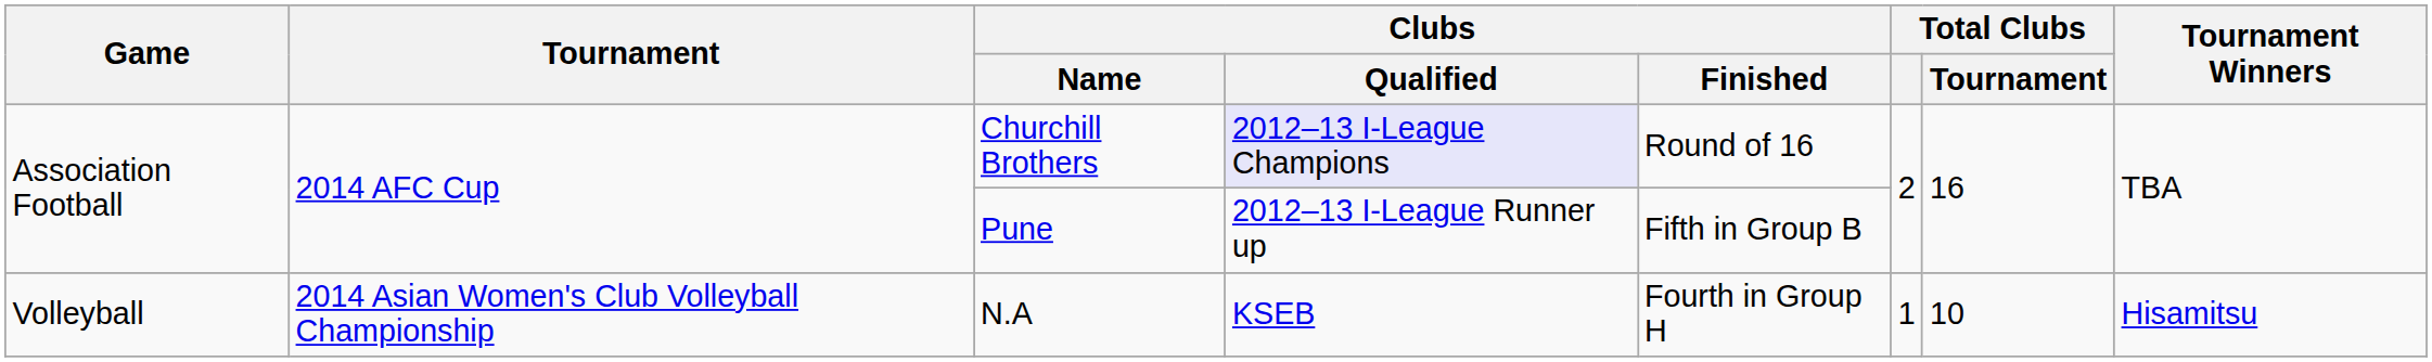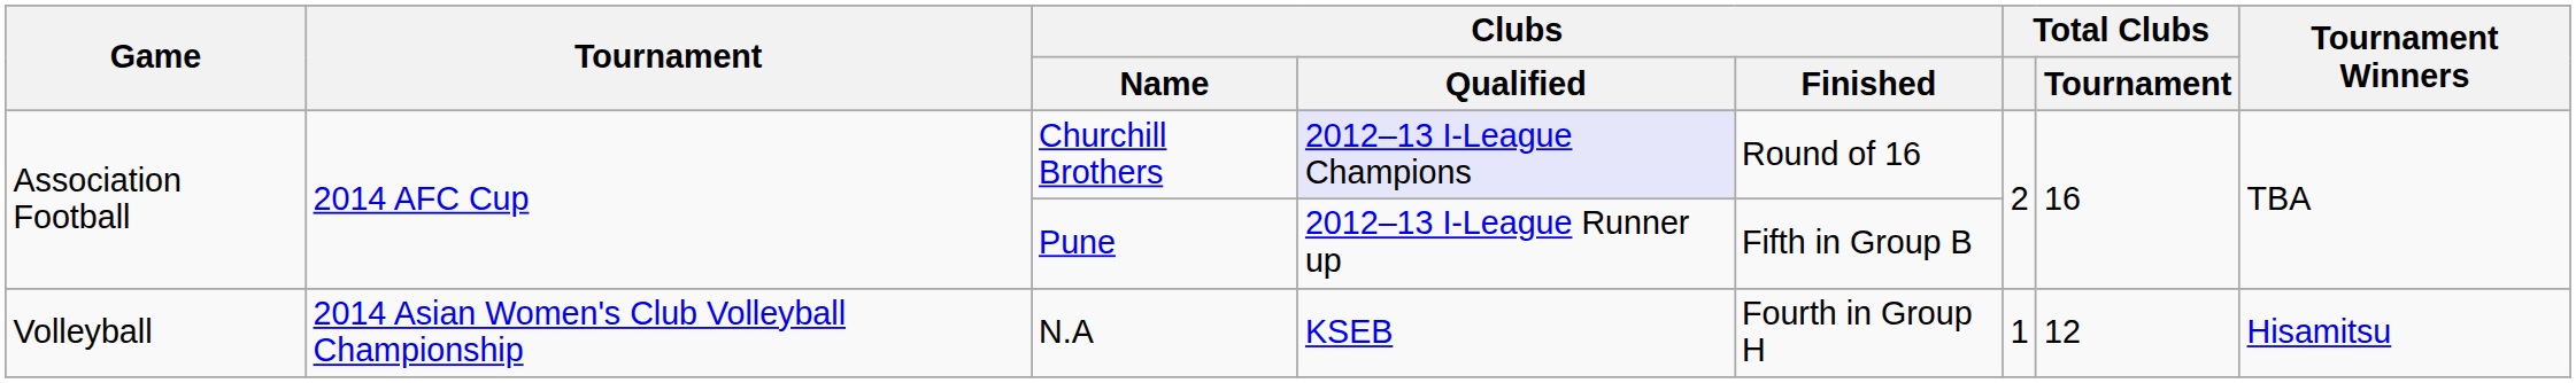 <table class="wikitable">
 <tr>
 <th rowspan=2>Game</th>
 <th rowspan=2>Tournament</th>
 <th colspan=3>Clubs</th>
 <th colspan=2>Total Clubs</th>
 <th rowspan=2>Tournament Winners</th>
 </tr>
 <tr>
 <th>Name</th>
 <th>Qualified</th>
 <th>Finished</th>
 <th></th>
 <th>Tournament</th>
 </tr>
 <tr>
 <td rowspan=2> Association Football</td>
 <td rowspan=2><a href='#'>2014 AFC Cup</a></td>
 <td> <a href='#'>Churchill Brothers</a></td>
 <td style="background: lavender;"><a href='#'>2012–13 I-League</a> Champions</td>
 <td>Round of 16</td>
 <td rowspan=2>2</td>
 <td rowspan=2>16</td>
 <td rowspan=2>TBA</td>
 </tr>
 <tr>
 <td> <a href='#'>Pune</a></td>
 <td><a href='#'>2012–13 I-League</a> Runner up</td>
 <td>Fifth in Group B</td>
 </tr>
 <tr>
 <td> Volleyball</td>
 <td><a href='#'>2014 Asian Women's Club Volleyball Championship</a></td>
 <td>N.A</td>
 <td> <a href='#'>KSEB</a></td>
 <td>Fourth in Group H</td>
 <td>1</td>
-<td>10</td>
+<td>12</td>
 <td> <a href='#'>Hisamitsu</a></td>
 </tr>
 </table>
